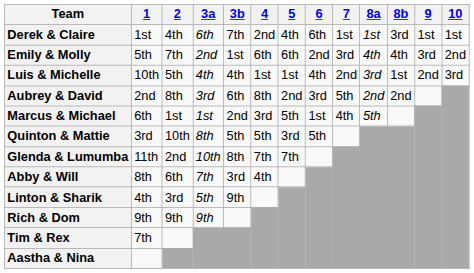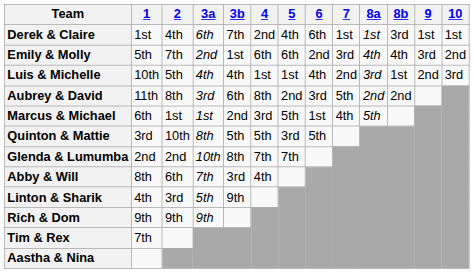 <table class="wikitable sortable" style="text-align:left;">
 <tr>
 <th scope="col" class="unsortable">Team</th>
 <th scope="col"><a href='#'>1</a></th>
 <th scope="col"><a href='#'>2</a></th>
 <th scope="col"><a href='#'>3a</a><span></span></th>
 <th scope="col"><a href='#'>3b</a></th>
 <th scope="col"><a href='#'>4</a></th>
 <th scope="col"><a href='#'>5</a></th>
 <th scope="col"><a href='#'>6</a></th>
 <th scope="col"><a href='#'>7</a></th>
 <th scope="col"><a href='#'>8a</a><span></span></th>
 <th scope="col"><a href='#'>8b</a></th>
 <th scope="col"><a href='#'>9</a></th>
 <th scope="col"><a href='#'>10</a></th>
 </tr>
 <tr>
 <th scope="row" style="text-align:left">Derek & Claire</th>
 <td>1st</td>
 <td>4th</td>
 <td><em>6th</em></td>
 <td>7th</td>
 <td>2nd</td>
 <td>4th</td>
 <td>6th</td>
 <td>1st</td>
 <td><em>1st</em></td>
 <td>3rd</td>
 <td>1st</td>
 <td>1st</td>
 </tr>
 <tr>
 <th scope="row" style="text-align:left">Emily & Molly</th>
 <td>5th</td>
 <td>7th</td>
 <td><em>2nd</em></td>
 <td>1st</td>
 <td>6th</td>
 <td>6th</td>
 <td>2nd</td>
 <td>3rd</td>
 <td><em>4th</em></td>
 <td>4th</td>
 <td>3rd</td>
 <td>2nd</td>
 </tr>
 <tr>
 <th scope="row" style="text-align:left">Luis & Michelle</th>
 <td>10th</td>
 <td>5th</td>
 <td><em>4th</em></td>
 <td>4th</td>
 <td>1st</td>
 <td>1st</td>
 <td>4th</td>
 <td>2nd</td>
 <td><em>3rd</em></td>
 <td>1st</td>
 <td>2nd</td>
 <td>3rd</td>
 </tr>
 <tr>
 <th scope="row" style="text-align:left">Aubrey & David</th>
-<td>2nd</td>
+<td>11th</td>
 <td>8th</td>
 <td><em>3rd</em></td>
 <td>6th</td>
 <td>8th</td>
 <td>2nd</td>
 <td>3rd</td>
 <td>5th</td>
 <td><em>2nd</em></td>
 <td>2nd</td>
 <td></td>
 <td rowspan="9" bgcolor="darkgray"></td>
 </tr>
 <tr>
 <th scope="row" style="text-align:left">Marcus & Michael</th>
 <td>6th</td>
 <td>1st</td>
 <td><em>1st</em></td>
 <td>2nd</td>
 <td>3rd</td>
 <td>5th</td>
 <td>1st</td>
 <td>4th</td>
 <td><em>5th</em></td>
 <td></td>
 <td rowspan="8" bgcolor="darkgray"></td>
 </tr>
 <tr>
 <th scope="row" style="text-align:left">Quinton & Mattie</th>
 <td>3rd</td>
 <td>10th</td>
 <td><em>8th</em></td>
 <td>5th</td>
 <td>5th</td>
 <td>3rd</td>
 <td>5th</td>
 <td></td>
 <td colspan="2" rowspan="7" bgcolor="darkgray"></td>
 </tr>
 <tr>
 <th scope="row" style="text-align:left">Glenda & Lumumba</th>
-<td>11th</td>
+<td>2nd</td>
 <td>2nd</td>
 <td><em>10th</em></td>
 <td>8th</td>
 <td>7th</td>
 <td>7th</td>
 <td></td>
 <td rowspan="6" bgcolor="darkgray"></td>
 </tr>
 <tr>
 <th scope="row" style="text-align:left">Abby & Will</th>
 <td>8th</td>
 <td>6th</td>
 <td><em>7th</em></td>
 <td>3rd</td>
 <td>4th</td>
 <td></td>
 <td rowspan="5" bgcolor="darkgray"></td>
 </tr>
 <tr>
 <th scope="row" style="text-align:left">Linton & Sharik</th>
 <td>4th</td>
 <td>3rd</td>
 <td><em>5th</em></td>
 <td>9th</td>
 <td></td>
 <td rowspan="4" bgcolor="darkgray"></td>
 </tr>
 <tr>
 <th scope="row" style="text-align:left">Rich & Dom</th>
 <td>9th</td>
 <td>9th</td>
 <td><em>9th</em></td>
 <td></td>
 <td rowspan="3" bgcolor="darkgray"></td>
 </tr>
 <tr>
 <th scope="row" style="text-align:left">Tim & Rex</th>
 <td>7th</td>
 <td></td>
 <td colspan="2" rowspan="2" bgcolor="darkgray"></td>
 </tr>
 <tr>
 <th scope="row" style="text-align:left">Aastha & Nina</th>
 <td></td>
 <td rowspan="1" style="background:darkgrey;"></td>
 </tr>
 </table>
